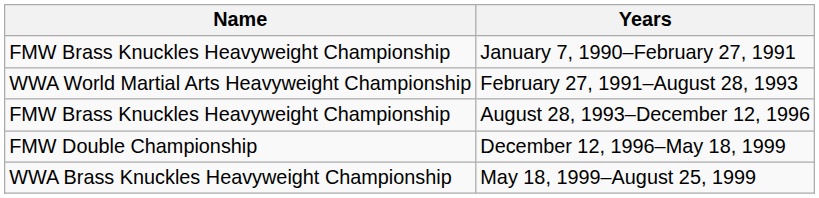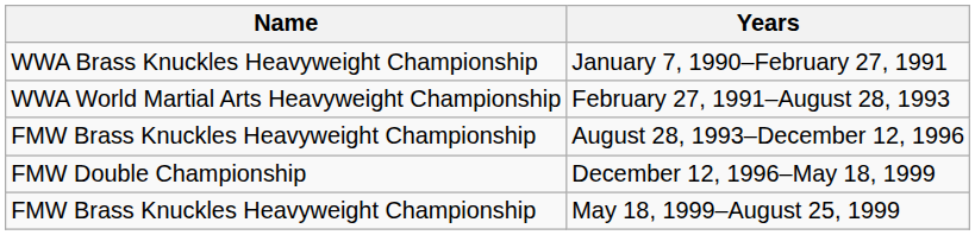 <table class="wikitable">
 <tr>
 <th>Name</th>
 <th>Years</th>
 </tr>
 <tr>
-<td>FMW Brass Knuckles Heavyweight Championship</td>
+<td>WWA Brass Knuckles Heavyweight Championship</td>
 <td>January 7, 1990–February 27, 1991</td>
 </tr>
 <tr>
 <td>WWA World Martial Arts Heavyweight Championship</td>
 <td>February 27, 1991–August 28, 1993</td>
 </tr>
 <tr>
 <td>FMW Brass Knuckles Heavyweight Championship</td>
 <td>August 28, 1993–December 12, 1996</td>
 </tr>
 <tr>
 <td>FMW Double Championship</td>
 <td>December 12, 1996–May 18, 1999</td>
 </tr>
 <tr>
-<td>WWA Brass Knuckles Heavyweight Championship</td>
+<td>FMW Brass Knuckles Heavyweight Championship</td>
 <td>May 18, 1999–August 25, 1999</td>
 </tr>
 </table>
